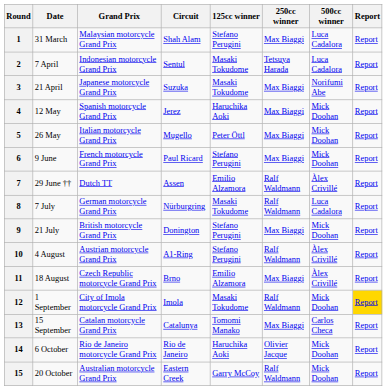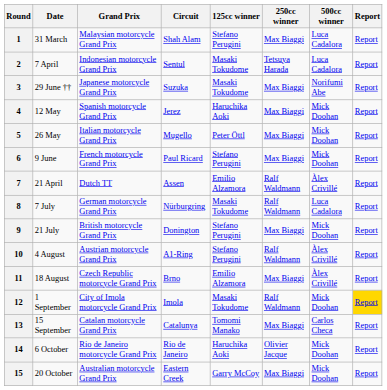 <table class="wikitable" style="font-size: 85%">
 <tr>
 <th>Round</th>
 <th>Date</th>
 <th>Grand Prix</th>
 <th>Circuit</th>
 <th>125cc winner</th>
 <th>250cc winner</th>
 <th>500cc winner</th>
 <th>Report</th>
 </tr>
 <tr>
 <th>1</th>
 <td>31 March</td>
 <td> <a href='#'>Malaysian motorcycle Grand Prix</a></td>
 <td><a href='#'>Shah Alam</a></td>
 <td> <a href='#'>Stefano Perugini</a></td>
 <td> <a href='#'>Max Biaggi</a></td>
 <td>  <a href='#'>Luca Cadalora</a></td>
 <td><a href='#'>Report</a></td>
 </tr>
 <tr>
 <th>2</th>
 <td>7 April</td>
 <td> <a href='#'>Indonesian motorcycle Grand Prix</a></td>
 <td><a href='#'>Sentul</a></td>
 <td> <a href='#'>Masaki Tokudome</a></td>
 <td> <a href='#'>Tetsuya Harada</a></td>
 <td> <a href='#'>Luca Cadalora</a></td>
 <td><a href='#'>Report</a></td>
 </tr>
 <tr>
 <th>3</th>
-<td>21 April</td>
+<td>29 June ††</td>
 <td> <a href='#'>Japanese motorcycle Grand Prix</a></td>
 <td><a href='#'>Suzuka</a></td>
 <td> <a href='#'>Masaki Tokudome</a></td>
 <td> <a href='#'>Max Biaggi</a></td>
 <td> <a href='#'>Norifumi Abe</a></td>
 <td><a href='#'>Report</a></td>
 </tr>
 <tr>
 <th>4</th>
 <td>12 May</td>
 <td> <a href='#'>Spanish motorcycle Grand Prix</a></td>
 <td><a href='#'>Jerez</a></td>
 <td> <a href='#'>Haruchika Aoki</a></td>
 <td> <a href='#'>Max Biaggi</a></td>
 <td> <a href='#'>Mick Doohan</a></td>
 <td><a href='#'>Report</a></td>
 </tr>
 <tr>
 <th>5</th>
 <td>26 May</td>
 <td> <a href='#'>Italian motorcycle Grand Prix</a></td>
 <td><a href='#'>Mugello</a></td>
 <td> <a href='#'>Peter Öttl</a></td>
 <td> <a href='#'>Max Biaggi</a></td>
 <td> <a href='#'>Mick Doohan</a></td>
 <td><a href='#'>Report</a></td>
 </tr>
 <tr>
 <th>6</th>
 <td>9 June</td>
 <td> <a href='#'>French motorcycle Grand Prix</a></td>
 <td><a href='#'>Paul Ricard</a></td>
 <td> <a href='#'>Stefano Perugini</a></td>
 <td> <a href='#'>Max Biaggi</a></td>
 <td> <a href='#'>Mick Doohan</a></td>
 <td><a href='#'>Report</a></td>
 </tr>
 <tr>
 <th>7</th>
-<td>29 June ††</td>
+<td>21 April</td>
 <td> <a href='#'>Dutch TT</a></td>
 <td><a href='#'>Assen</a></td>
 <td> <a href='#'>Emilio Alzamora</a></td>
 <td> <a href='#'>Ralf Waldmann</a></td>
 <td> <a href='#'>Àlex Crivillé</a></td>
 <td><a href='#'>Report</a></td>
 </tr>
 <tr>
 <th>8</th>
 <td>7 July</td>
 <td> <a href='#'>German motorcycle Grand Prix</a></td>
 <td><a href='#'>Nürburgring</a></td>
 <td> <a href='#'>Masaki Tokudome</a></td>
 <td> <a href='#'>Ralf Waldmann</a></td>
 <td> <a href='#'>Luca Cadalora</a></td>
 <td><a href='#'>Report</a></td>
 </tr>
 <tr>
 <th>9</th>
 <td>21 July</td>
 <td> <a href='#'>British motorcycle Grand Prix</a></td>
 <td><a href='#'>Donington</a></td>
 <td> <a href='#'>Stefano Perugini</a></td>
 <td> <a href='#'>Max Biaggi</a></td>
 <td> <a href='#'>Mick Doohan</a></td>
 <td><a href='#'>Report</a></td>
 </tr>
 <tr>
 <th>10</th>
 <td>4 August</td>
 <td> <a href='#'>Austrian motorcycle Grand Prix</a></td>
 <td><a href='#'>A1-Ring</a></td>
 <td> <a href='#'>Stefano Perugini</a></td>
 <td> <a href='#'>Ralf Waldmann</a></td>
 <td> <a href='#'>Àlex Crivillé</a></td>
 <td><a href='#'>Report</a></td>
 </tr>
 <tr>
 <th>11</th>
 <td>18 August</td>
 <td> <a href='#'>Czech Republic motorcycle Grand Prix</a></td>
 <td><a href='#'>Brno</a></td>
 <td> <a href='#'>Emilio Alzamora</a></td>
 <td> <a href='#'>Max Biaggi</a></td>
 <td> <a href='#'>Àlex Crivillé</a></td>
 <td><a href='#'>Report</a></td>
 </tr>
 <tr>
 <th>12</th>
 <td>1 September</td>
 <td> <a href='#'>City of Imola motorcycle Grand Prix</a></td>
 <td><a href='#'>Imola</a></td>
 <td> <a href='#'>Masaki Tokudome</a></td>
 <td> <a href='#'>Ralf Waldmann</a></td>
 <td> <a href='#'>Mick Doohan</a></td>
 <td style="background: gold;"><a href='#'>Report</a></td>
 </tr>
 <tr>
 <th>13</th>
 <td>15 September</td>
 <td> <a href='#'>Catalan motorcycle Grand Prix</a></td>
 <td><a href='#'>Catalunya</a></td>
 <td> <a href='#'>Tomomi Manako</a></td>
 <td> <a href='#'>Max Biaggi</a></td>
 <td> <a href='#'>Carlos Checa</a></td>
 <td><a href='#'>Report</a></td>
 </tr>
 <tr>
 <th>14</th>
 <td>6 October</td>
 <td> <a href='#'>Rio de Janeiro motorcycle Grand Prix</a></td>
 <td><a href='#'>Rio de Janeiro</a></td>
 <td> <a href='#'>Haruchika Aoki</a></td>
 <td> <a href='#'>Olivier Jacque</a></td>
 <td> <a href='#'>Mick Doohan</a></td>
 <td><a href='#'>Report</a></td>
 </tr>
 <tr>
 <th>15</th>
 <td>20 October</td>
 <td> <a href='#'>Australian motorcycle Grand Prix</a></td>
 <td><a href='#'>Eastern Creek</a></td>
 <td> <a href='#'>Garry McCoy</a></td>
-<td> <a href='#'>Ralf Waldmann</a></td>
+<td> <a href='#'>Max Biaggi</a></td>
 <td> <a href='#'>Mick Doohan</a></td>
 <td><a href='#'>Report</a></td>
 </tr>
 </table>
